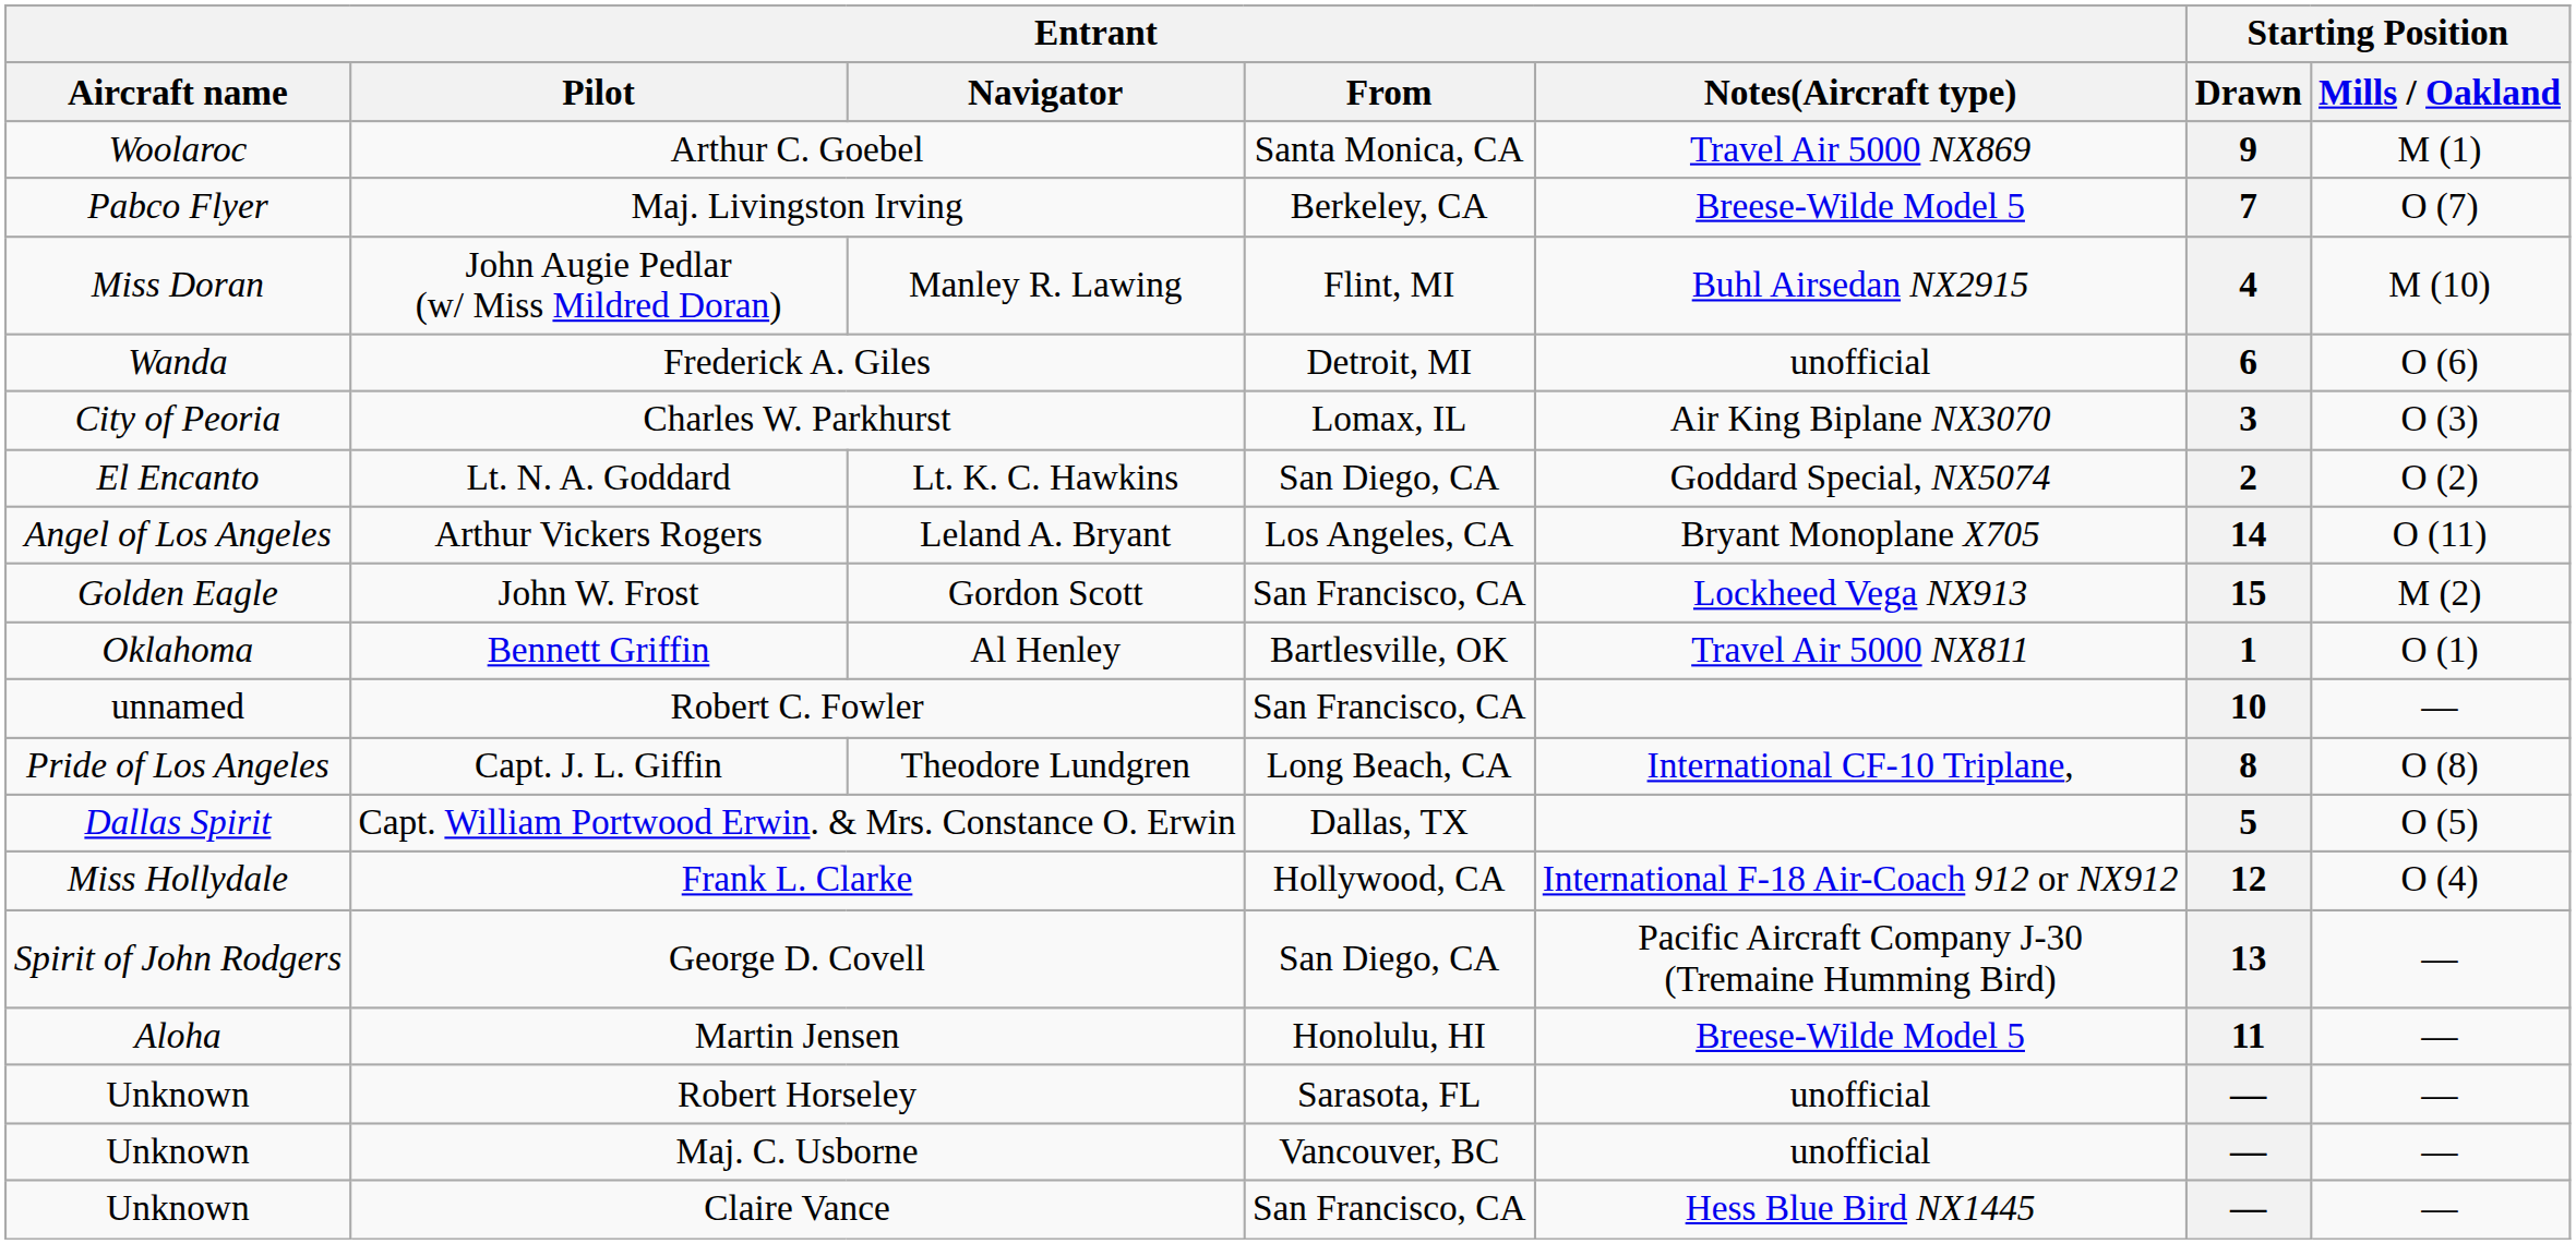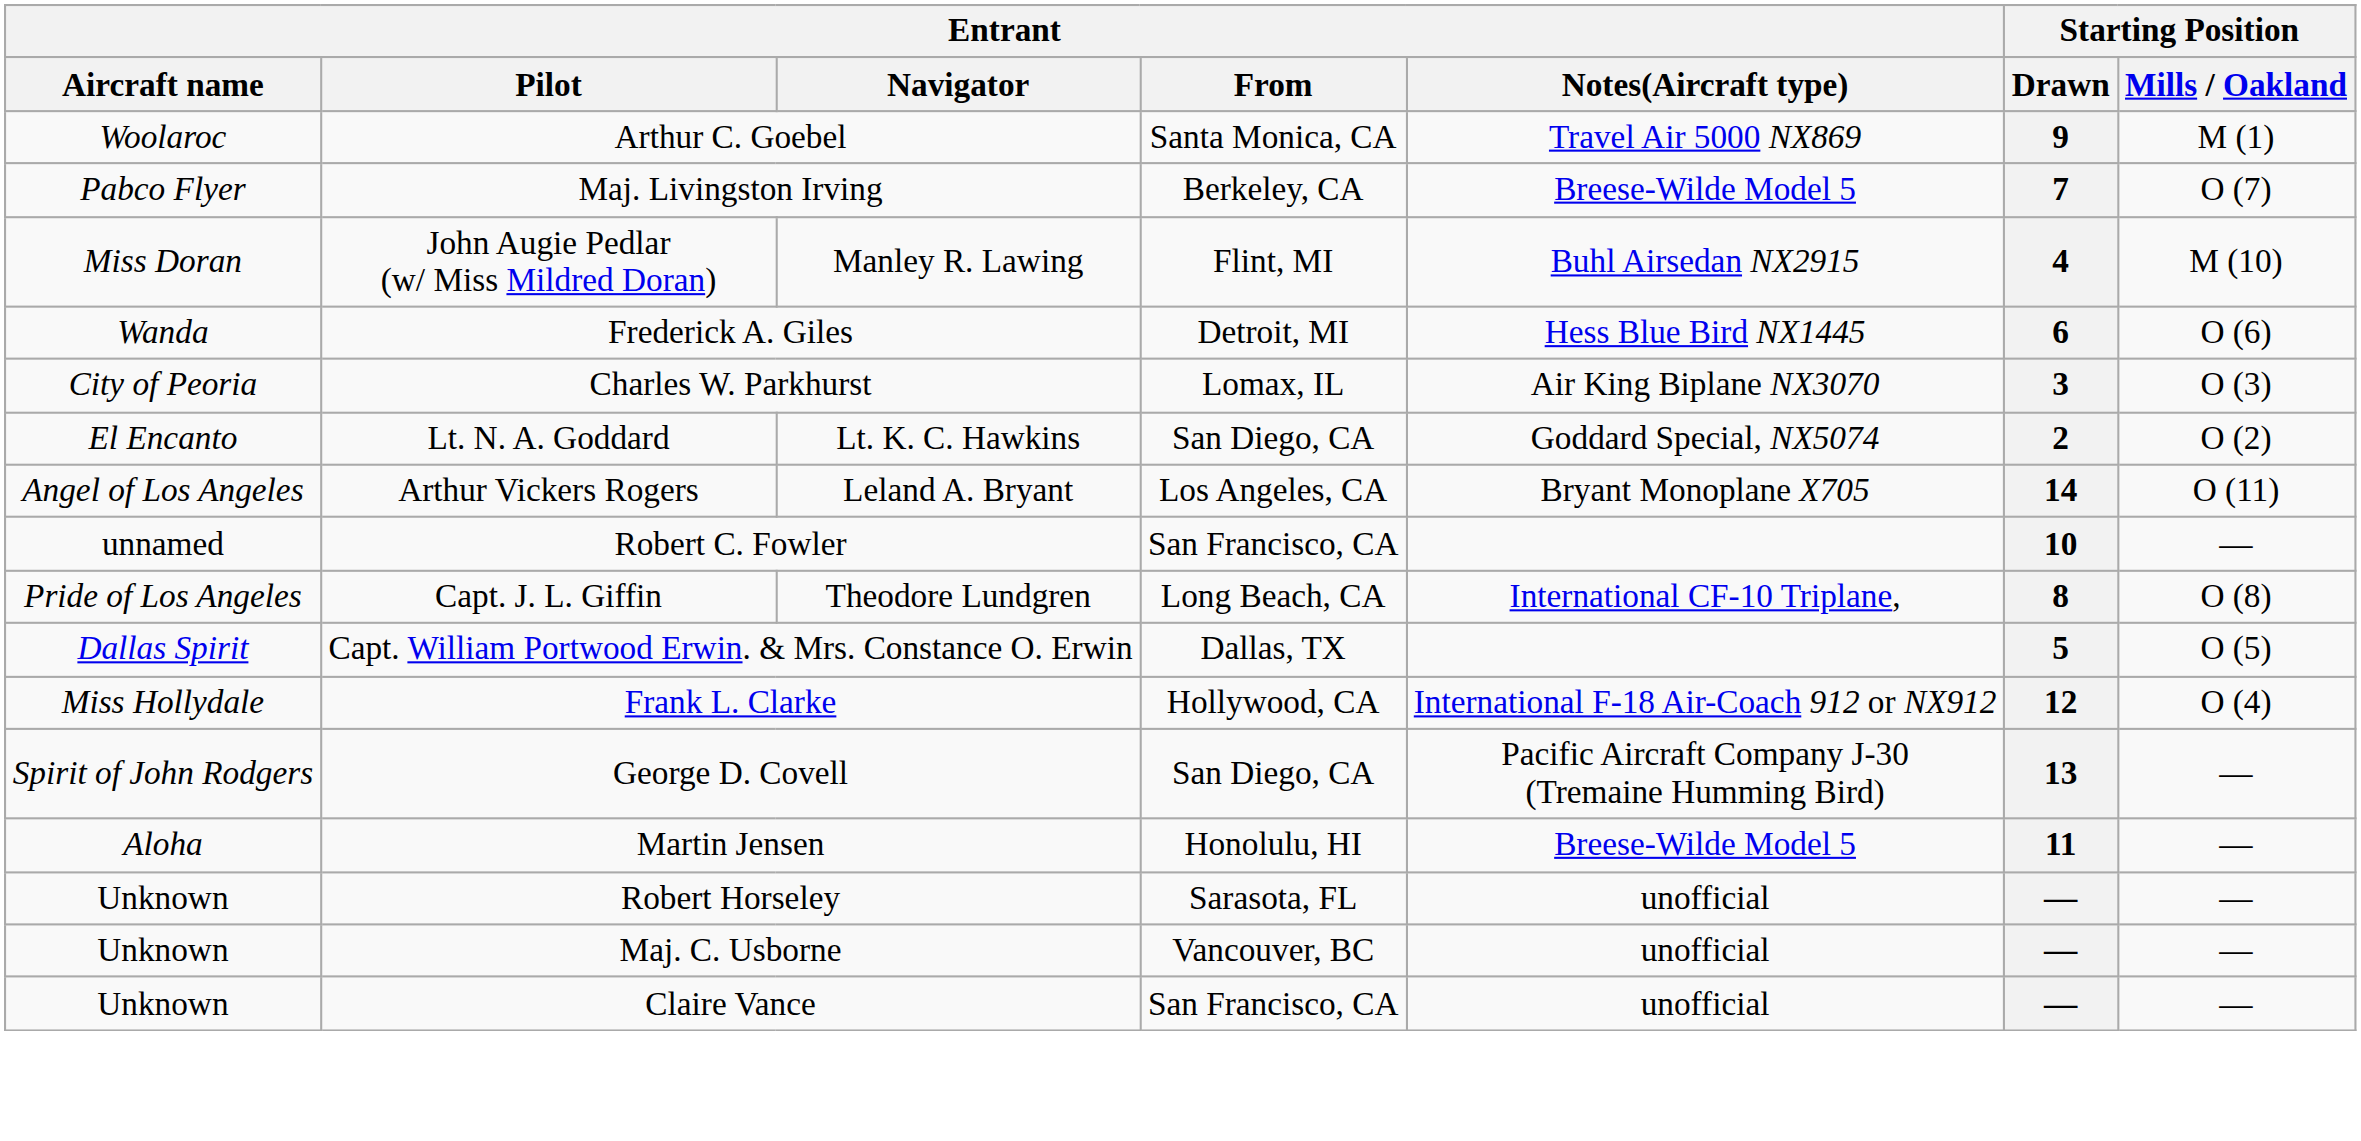 <table class="wikitable sortable" style="text-align:center">
 <tr>
 <th colspan="5">Entrant</th>
 <th colspan=2>Starting Position</th>
 </tr>
 <tr>
 <th>Aircraft name</th>
 <th>Pilot</th>
 <th>Navigator</th>
 <th>From</th>
 <th>Notes(Aircraft type)</th>
 <th>Drawn</th>
 <th><a href='#'>Mills</a> / <a href='#'>Oakland</a></th>
 </tr>
 <tr>
 <td><em>Woolaroc</em></td>
 <td colspan=2 data-sort-value="Goebel">Arthur C. Goebel</td>
 <td>Santa Monica, CA</td>
 <td><a href='#'>Travel Air 5000</a> <em>NX869</em></td>
 <th>9</th>
 <td>M (1)</td>
 </tr>
 <tr>
 <td><em>Pabco Flyer</em></td>
 <td colspan=2 data-sort-value="Irving">Maj. Livingston Irving</td>
 <td>Berkeley, CA</td>
 <td><a href='#'>Breese-Wilde Model 5</a></td>
 <th>7</th>
 <td>O (7)</td>
 </tr>
 <tr>
 <td><em>Miss Doran</em></td>
 <td data-sort-value="Pedlar">John Augie Pedlar<br>(w/ Miss <a href='#'>Mildred Doran</a>)</td>
 <td data-sort-value="Lawing">Manley R. Lawing</td>
 <td>Flint, MI</td>
 <td><a href='#'>Buhl Airsedan</a> <em>NX2915</em></td>
 <th>4</th>
 <td>M (10)</td>
 </tr>
 <tr>
 <td><em>Wanda</em></td>
 <td colspan=2 data-sort-value="Giles">Frederick A. Giles</td>
 <td>Detroit, MI</td>
-<td>unofficial</td>
+<td><a href='#'>Hess Blue Bird</a> <em>NX1445</em></td>
 <th>6</th>
 <td>O (6)</td>
 </tr>
 <tr>
 <td><em>City of Peoria</em></td>
 <td colspan=2 data-sort-value="Parkhurst">Charles W. Parkhurst</td>
 <td>Lomax, IL</td>
 <td>Air King Biplane <em>NX3070</em></td>
 <th>3</th>
 <td>O (3)</td>
 </tr>
 <tr>
 <td><em>El Encanto</em></td>
 <td data-sort-value="Goddard">Lt. N. A. Goddard</td>
 <td data-sort-value="Hawkins">Lt. K. C. Hawkins</td>
 <td>San Diego, CA</td>
 <td>Goddard Special, <em>NX5074</em></td>
 <th>2</th>
 <td>O (2)</td>
 </tr>
 <tr>
 <td><em>Angel of Los Angeles</em></td>
 <td data-sort-value="Rogers">Arthur Vickers Rogers</td>
 <td data-sort-value="Bryant">Leland A. Bryant</td>
 <td>Los Angeles, CA</td>
 <td>Bryant Monoplane <em>X705</em></td>
 <th>14</th>
 <td>O (11)</td>
-</tr>
-<tr>
-<td><em>Golden Eagle</em></td>
-<td data-sort-value="Frost">John W. Frost</td>
-<td data-sort-value="Hawkins">Gordon Scott</td>
-<td>San Francisco, CA</td>
-<td><a href='#'>Lockheed Vega</a> <em>NX913</em></td>
-<th>15</th>
-<td>M (2)</td>
-</tr>
-<tr>
-<td><em>Oklahoma</em></td>
-<td data-sort-value="Griffin"><a href='#'>Bennett Griffin</a></td>
-<td data-sort-value="Hawkins">Al Henley</td>
-<td>Bartlesville, OK</td>
-<td><a href='#'>Travel Air 5000</a> <em>NX811</em></td>
-<th>1</th>
-<td>O (1)</td>
 </tr>
 <tr>
 <td>unnamed</td>
 <td colspan=2 data-sort-value="Fowler">Robert C. Fowler</td>
 <td>San Francisco, CA</td>
 <td></td>
 <th>10</th>
 <td>—</td>
 </tr>
 <tr>
 <td><em>Pride of Los Angeles</em></td>
 <td data-sort-value="Giffin">Capt. J. L. Giffin</td>
 <td data-sort-value="Lundgren">Theodore Lundgren</td>
 <td>Long Beach, CA</td>
 <td><a href='#'>International CF-10 Triplane</a>,</td>
 <th>8</th>
 <td>O (8)</td>
 </tr>
 <tr>
 <td><em><a href='#'>Dallas Spirit</a></em></td>
 <td colspan=2 data-sort-value="Erwin">Capt. <a href='#'>William Portwood Erwin</a>. & Mrs. Constance O. Erwin</td>
 <td>Dallas, TX</td>
 <td></td>
 <th>5</th>
 <td>O (5)</td>
 </tr>
 <tr>
 <td><em>Miss Hollydale</em></td>
 <td colspan=2 data-sort-value="Clarke"><a href='#'>Frank L. Clarke</a></td>
 <td>Hollywood, CA</td>
 <td><a href='#'>International F-18 Air-Coach</a> <em>912</em> or <em>NX912</em></td>
 <th>12</th>
 <td>O (4)</td>
 </tr>
 <tr>
 <td><em>Spirit of John Rodgers</em></td>
 <td colspan=2 data-sort-value="Covell">George D. Covell</td>
 <td>San Diego, CA</td>
 <td>Pacific Aircraft Company J-30<br>(Tremaine Humming Bird)</td>
 <th>13</th>
 <td>—</td>
 </tr>
 <tr>
 <td><em>Aloha</em></td>
 <td colspan=2 data-sort-value="Jensen">Martin Jensen</td>
 <td>Honolulu, HI</td>
 <td><a href='#'>Breese-Wilde Model 5</a></td>
 <th>11</th>
 <td>—</td>
 </tr>
 <tr>
 <td>Unknown</td>
 <td colspan=2 data-sort-value="Horseley">Robert Horseley</td>
 <td>Sarasota, FL</td>
 <td>unofficial</td>
 <th>—</th>
 <td>—</td>
 </tr>
 <tr>
 <td>Unknown</td>
 <td colspan=2 data-sort-value="Usborne">Maj. C. Usborne</td>
 <td>Vancouver, BC</td>
 <td>unofficial</td>
 <th>—</th>
 <td>—</td>
 </tr>
 <tr>
 <td>Unknown</td>
 <td colspan=2 data-sort-value="Vance">Claire Vance</td>
 <td>San Francisco, CA</td>
-<td><a href='#'>Hess Blue Bird</a> <em>NX1445</em></td>
+<td>unofficial</td>
 <th>—</th>
 <td>—</td>
 </tr>
 </table>
